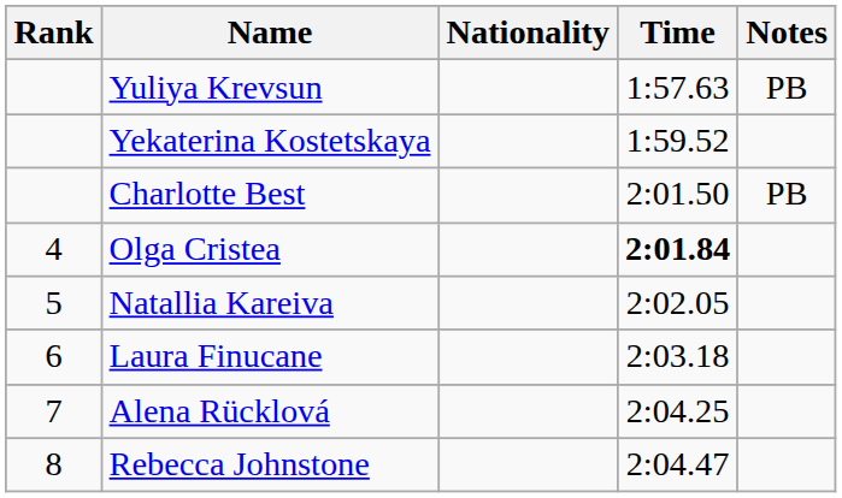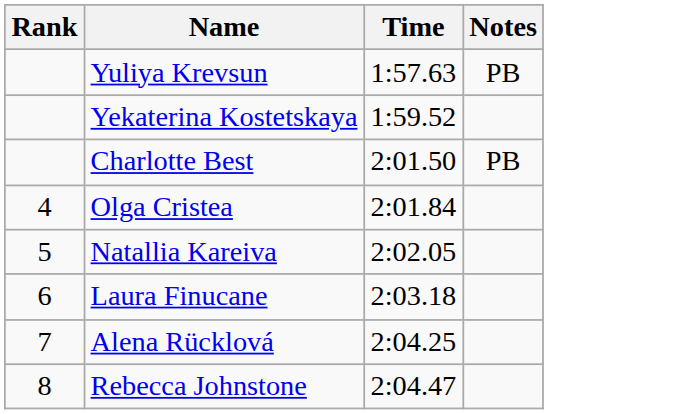 <table class="wikitable sortable" style="text-align:center">
 <tr>
 <th>Rank</th>
 <th>Name</th>
-<th>Nationality</th>
 <th>Time</th>
 <th>Notes</th>
 </tr>
 <tr>
 <td></td>
 <td align=left><a href='#'>Yuliya Krevsun</a></td>
-<td align=left></td>
 <td>1:57.63</td>
 <td>PB</td>
 </tr>
 <tr>
 <td></td>
 <td align=left><a href='#'>Yekaterina Kostetskaya</a></td>
-<td align=left></td>
 <td>1:59.52</td>
 <td></td>
 </tr>
 <tr>
 <td></td>
 <td align=left><a href='#'>Charlotte Best</a></td>
-<td align=left></td>
 <td>2:01.50</td>
 <td>PB</td>
 </tr>
 <tr>
 <td>4</td>
 <td align=left><a href='#'>Olga Cristea</a></td>
-<td align=left></td>
-<td><strong>2:01.84</strong></td>
+<td>2:01.84</td>
 <td></td>
 </tr>
 <tr>
 <td>5</td>
 <td align=left><a href='#'>Natallia Kareiva</a></td>
-<td align=left></td>
 <td>2:02.05</td>
 <td></td>
 </tr>
 <tr>
 <td>6</td>
 <td align=left><a href='#'>Laura Finucane</a></td>
-<td align=left></td>
 <td>2:03.18</td>
 <td></td>
 </tr>
 <tr>
 <td>7</td>
 <td align=left><a href='#'>Alena Rücklová</a></td>
-<td align=left></td>
 <td>2:04.25</td>
 <td></td>
 </tr>
 <tr>
 <td>8</td>
 <td align=left><a href='#'>Rebecca Johnstone</a></td>
-<td align=left></td>
 <td>2:04.47</td>
 <td></td>
 </tr>
 </table>
